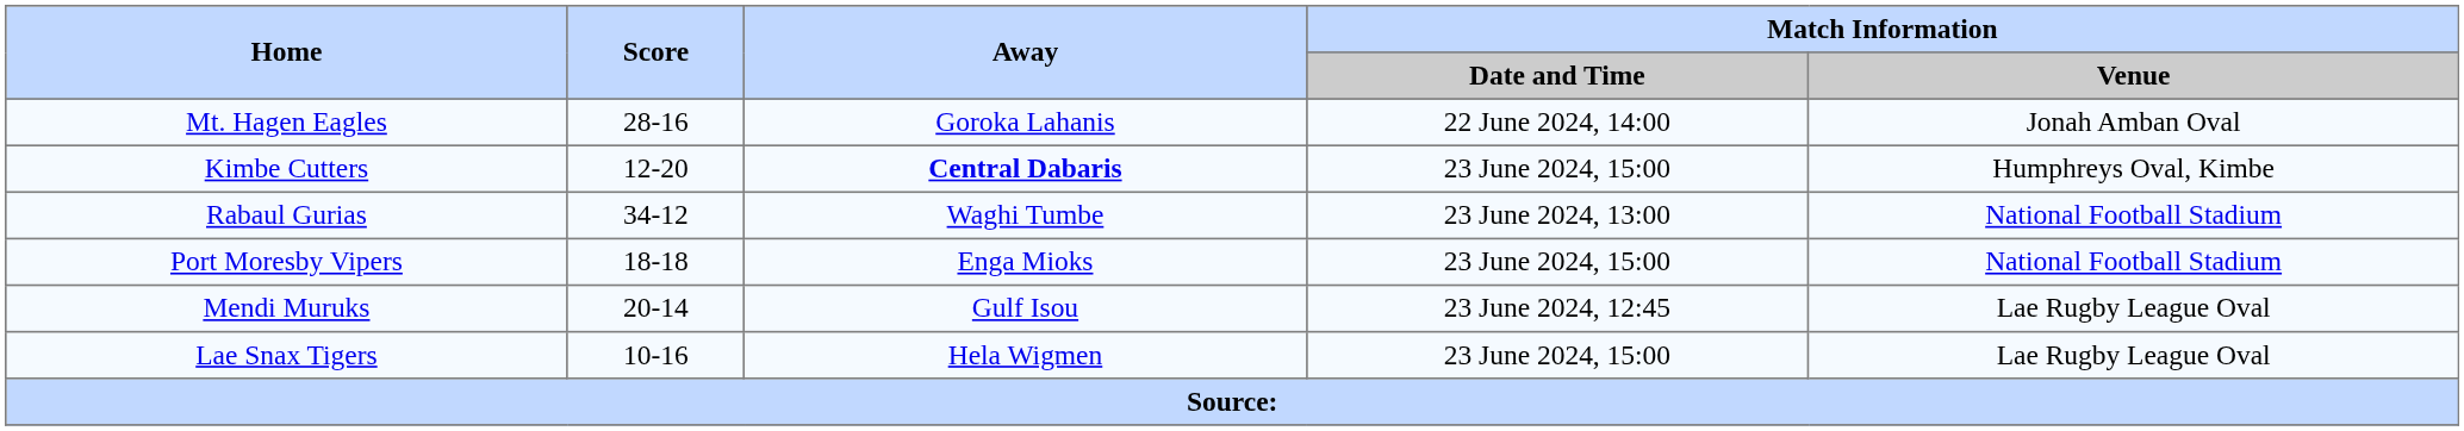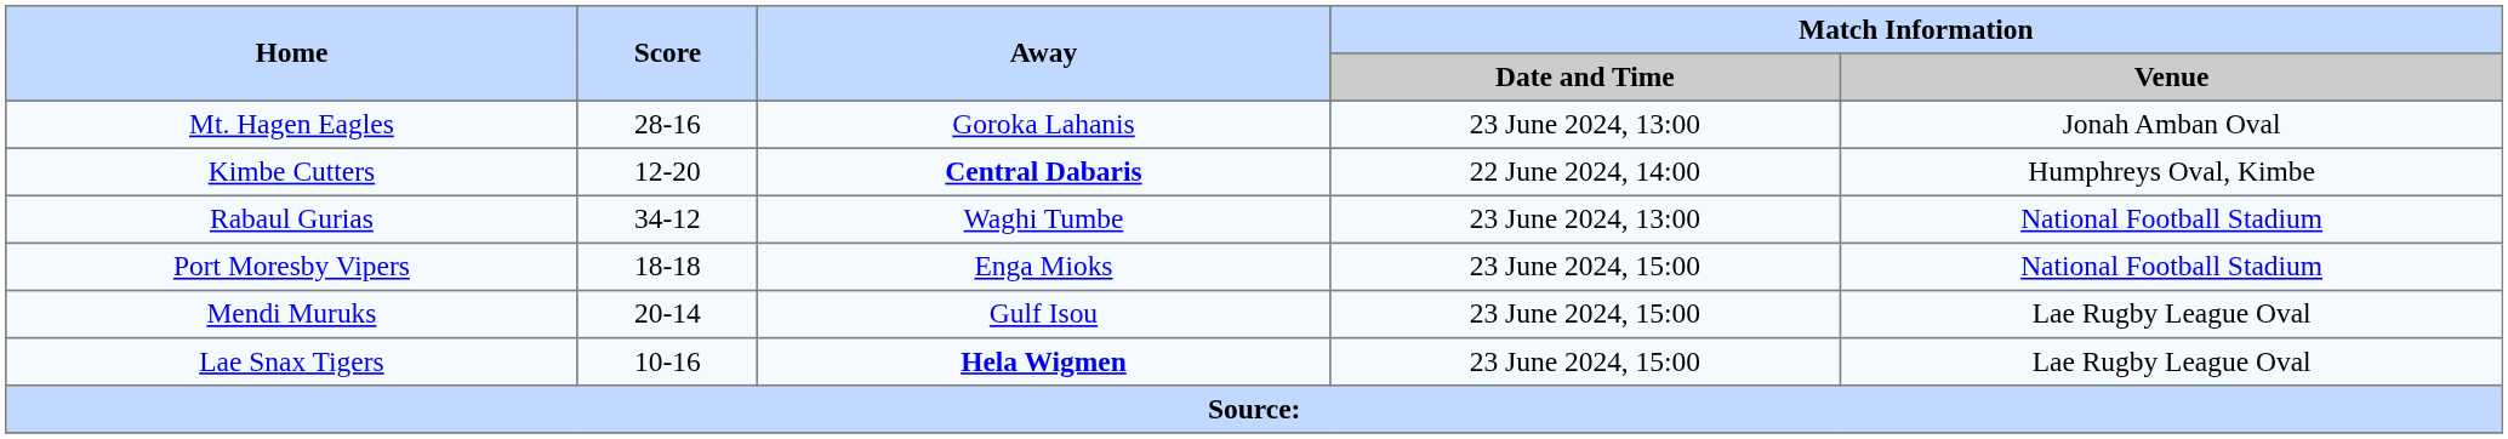 <table border=1 style="border-collapse:collapse; font-size:90%; text-align:center;" cellpadding=3 cellspacing=0 width=100%>
 <tr style="background:#C1D8ff;">
 <th rowspan="2" width="19%">Home</th>
 <th rowspan="2" width="6%">Score</th>
 <th rowspan="2" width="19%">Away</th>
 <th colspan="4">Match Information</th>
 </tr>
 <tr bgcolor="#CCCCCC">
 <th width="17%">Date and Time</th>
 <th width="22%">Venue</th>
 </tr>
 <tr bgcolor="#F5FAFF">
 <td><a href='#'>Mt. Hagen Eagles</a></td>
 <td>28-16</td>
 <td><a href='#'>Goroka Lahanis</a></td>
-<td>22 June 2024, 14:00</td>
+<td>23 June 2024, 13:00</td>
 <td>Jonah Amban Oval</td>
 </tr>
 <tr bgcolor="#F5FAFF">
 <td> <a href='#'>Kimbe Cutters</a></td>
 <td>12-20</td>
 <td><strong> <a href='#'>Central Dabaris</a></strong></td>
-<td>23 June 2024, 15:00</td>
+<td>22 June 2024, 14:00</td>
 <td>Humphreys Oval, Kimbe</td>
 </tr>
 <tr bgcolor="#F5FAFF">
 <td><a href='#'>Rabaul Gurias</a></td>
 <td>34-12</td>
 <td><a href='#'>Waghi Tumbe</a></td>
 <td>23 June 2024, 13:00</td>
 <td><a href='#'>National Football Stadium</a></td>
 </tr>
 <tr bgcolor="#F5FAFF">
 <td> <a href='#'>Port Moresby Vipers</a></td>
 <td>18-18</td>
 <td><a href='#'>Enga Mioks</a></td>
 <td>23 June 2024, 15:00</td>
 <td><a href='#'>National Football Stadium</a></td>
 </tr>
 <tr bgcolor="#F5FAFF">
 <td><a href='#'>Mendi Muruks</a></td>
 <td>20-14</td>
 <td> <a href='#'>Gulf Isou</a></td>
-<td>23 June 2024, 12:45</td>
+<td>23 June 2024, 15:00</td>
 <td>Lae Rugby League Oval</td>
 </tr>
 <tr bgcolor="#F5FAFF">
 <td> <a href='#'>Lae Snax Tigers</a></td>
 <td>10-16</td>
-<td><a href='#'>Hela Wigmen</a></td>
+<td><strong><a href='#'>Hela Wigmen</a></strong></td>
 <td>23 June 2024, 15:00</td>
 <td>Lae Rugby League Oval</td>
 </tr>
 <tr bgcolor="#C1D8FF">
 <th colspan="7">Source: </th>
 </tr>
 </table>
